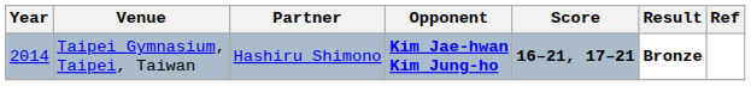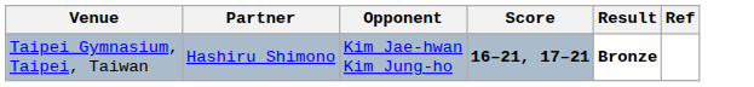 <table class="sortable wikitable" style="font-size: 90%;">
 <tr>
-<th>Year</th>
 <th>Venue</th>
 <th>Partner</th>
 <th>Opponent</th>
 <th>Score</th>
 <th>Result</th>
 <th>Ref</th>
 </tr>
 <tr style="background:#AABBCC">
-<td align="center"><a href='#'>2014</a></td>
 <td align="left"><a href='#'>Taipei Gymnasium</a>,<br><a href='#'>Taipei</a>, Taiwan</td>
 <td align="left"> <a href='#'>Hashiru Shimono</a></td>
-<td align="left"><strong> <a href='#'>Kim Jae-hwan</a><br> <a href='#'>Kim Jung-ho</a></strong></td>
+<td align="left"> <a href='#'>Kim Jae-hwan</a><br> <a href='#'>Kim Jung-ho</a></td>
 <td align="left"><strong>16–21, 17–21</strong></td>
 <td style="text-align:left; background:white"> <strong>Bronze</strong></td>
 <td style="text-align:center; background:white"></td>
 </tr>
 </table>
